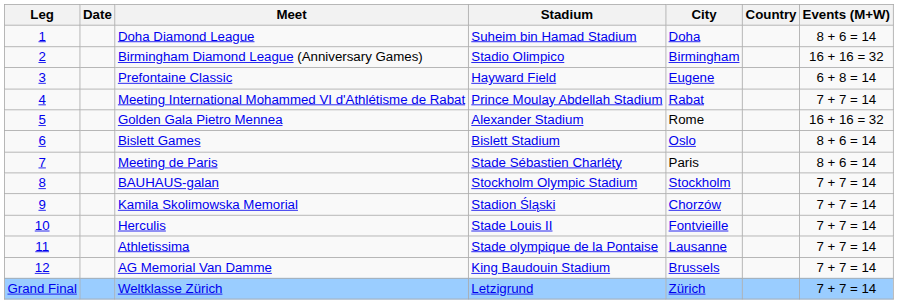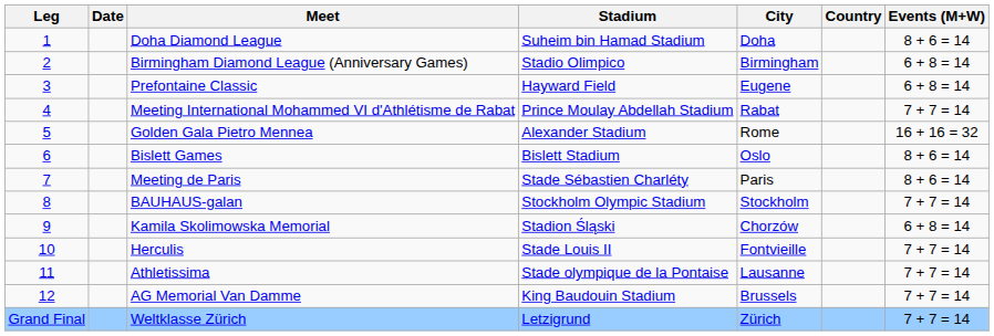 <table class="wikitable sortable">
 <tr>
 <th>Leg</th>
 <th>Date</th>
 <th>Meet</th>
 <th>Stadium</th>
 <th>City</th>
 <th>Country</th>
 <th>Events (M+W)</th>
 </tr>
 <tr>
 <td align=center><a href='#'>1</a></td>
 <td></td>
 <td><a href='#'>Doha Diamond League</a></td>
 <td><a href='#'>Suheim bin Hamad Stadium</a></td>
 <td><a href='#'>Doha</a></td>
 <td></td>
 <td align=center>8 + 6 = 14</td>
 </tr>
 <tr>
 <td align=center><a href='#'>2</a></td>
 <td></td>
 <td><a href='#'>Birmingham Diamond League</a> (Anniversary Games)</td>
 <td><a href='#'>Stadio Olimpico</a></td>
 <td><a href='#'>Birmingham</a></td>
 <td></td>
-<td align=center>16 + 16 = 32</td>
+<td align=center>6 + 8 = 14</td>
 </tr>
 <tr>
 <td align=center><a href='#'>3</a></td>
 <td></td>
 <td><a href='#'>Prefontaine Classic</a></td>
 <td><a href='#'>Hayward Field</a></td>
 <td><a href='#'>Eugene</a></td>
 <td></td>
 <td align=center>6 + 8 = 14</td>
 </tr>
 <tr>
 <td align=center><a href='#'>4</a></td>
 <td></td>
 <td><a href='#'>Meeting International Mohammed VI d'Athlétisme de Rabat</a></td>
 <td><a href='#'>Prince Moulay Abdellah Stadium</a></td>
 <td><a href='#'>Rabat</a></td>
 <td></td>
 <td align=center>7 + 7 = 14</td>
 </tr>
 <tr>
 <td align=center><a href='#'>5</a></td>
 <td></td>
 <td><a href='#'>Golden Gala Pietro Mennea</a></td>
 <td><a href='#'>Alexander Stadium</a></td>
 <td>Rome</td>
 <td></td>
 <td align=center>16 + 16 = 32</td>
 </tr>
 <tr>
 <td align=center><a href='#'>6</a></td>
 <td></td>
 <td><a href='#'>Bislett Games</a></td>
 <td><a href='#'>Bislett Stadium</a></td>
 <td><a href='#'>Oslo</a></td>
 <td></td>
 <td align=center>8 + 6 = 14</td>
 </tr>
 <tr>
 <td align=center><a href='#'>7</a></td>
 <td></td>
 <td><a href='#'>Meeting de Paris</a></td>
 <td><a href='#'>Stade Sébastien Charléty</a></td>
 <td>Paris</td>
 <td></td>
 <td align=center>8 + 6 = 14</td>
 </tr>
 <tr>
 <td align=center><a href='#'>8</a></td>
 <td></td>
 <td><a href='#'>BAUHAUS-galan</a></td>
 <td><a href='#'>Stockholm Olympic Stadium</a></td>
 <td><a href='#'>Stockholm</a></td>
 <td></td>
 <td align=center>7 + 7 = 14</td>
 </tr>
 <tr>
 <td align=center><a href='#'>9</a></td>
 <td></td>
 <td><a href='#'>Kamila Skolimowska Memorial</a></td>
 <td><a href='#'>Stadion Śląski</a></td>
 <td><a href='#'>Chorzów</a></td>
 <td></td>
-<td align=center>7 + 7 = 14</td>
+<td align=center>6 + 8 = 14</td>
 </tr>
 <tr>
 <td align=center><a href='#'>10</a></td>
 <td></td>
 <td><a href='#'>Herculis</a></td>
 <td><a href='#'>Stade Louis II</a></td>
 <td><a href='#'>Fontvieille</a></td>
 <td></td>
 <td align=center>7 + 7 = 14</td>
 </tr>
 <tr>
 <td align=center><a href='#'>11</a></td>
 <td></td>
 <td><a href='#'>Athletissima</a></td>
 <td><a href='#'>Stade olympique de la Pontaise</a></td>
 <td><a href='#'>Lausanne</a></td>
 <td></td>
 <td align=center>7 + 7 = 14</td>
 </tr>
 <tr>
 <td align=center><a href='#'>12</a></td>
 <td></td>
 <td><a href='#'>AG Memorial Van Damme</a></td>
 <td><a href='#'>King Baudouin Stadium</a></td>
 <td><a href='#'>Brussels</a></td>
 <td></td>
 <td align=center>7 + 7 = 14</td>
 </tr>
 <tr bgcolor=#9acdff>
 <td align=center><a href='#'>Grand Final</a></td>
 <td></td>
 <td><a href='#'>Weltklasse Zürich</a></td>
 <td><a href='#'>Letzigrund</a></td>
 <td><a href='#'>Zürich</a></td>
 <td></td>
 <td align=center>7 + 7 = 14</td>
 </tr>
 </table>
